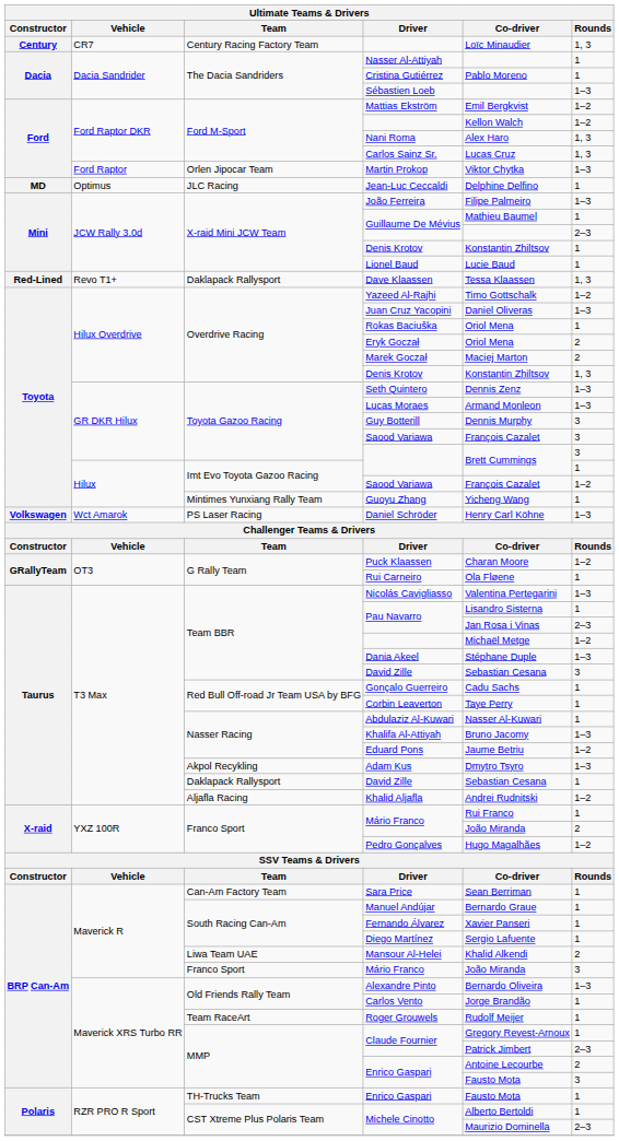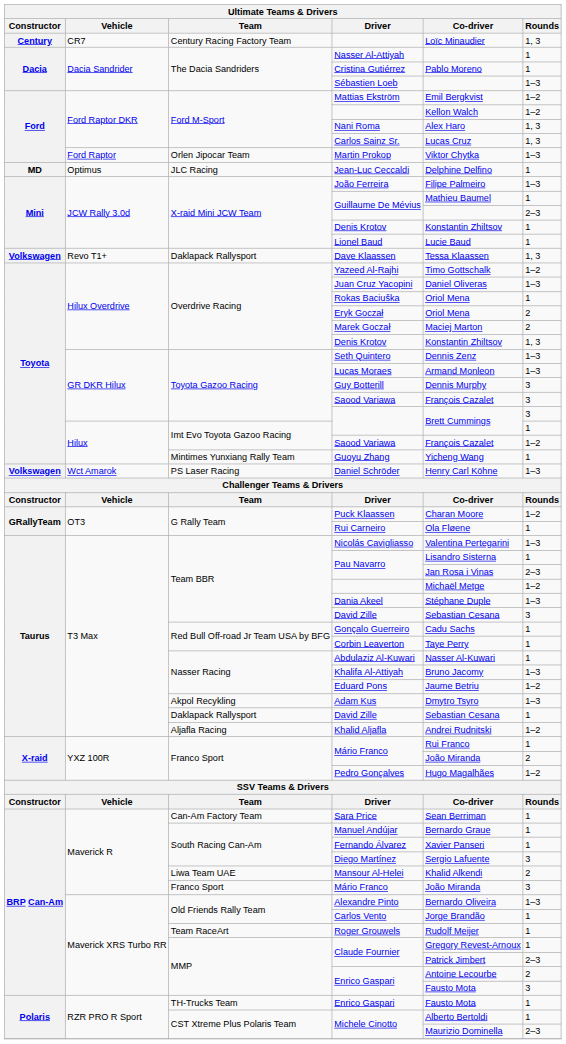 <table class="wikitable" style="font-size: 85%;">
 <tr>
 <th colspan=6><strong>Ultimate Teams & Drivers</strong></th>
 </tr>
 <tr>
 <th>Constructor</th>
 <th>Vehicle</th>
 <th>Team</th>
 <th>Driver</th>
 <th>Co-driver</th>
 <th>Rounds</th>
 </tr>
 <tr>
 <th><a href='#'>Century</a></th>
 <td>CR7</td>
 <td> Century Racing Factory Team</td>
 <td> </td>
 <td> <a href='#'>Loïc Minaudier</a></td>
 <td>1, 3</td>
 </tr>
 <tr>
 <th rowspan=3><a href='#'>Dacia</a></th>
 <td rowspan=3><a href='#'>Dacia Sandrider</a></td>
 <td rowspan=3> The Dacia Sandriders</td>
 <td> <a href='#'>Nasser Al-Attiyah</a></td>
 <td> </td>
 <td>1</td>
 </tr>
 <tr>
 <td> <a href='#'>Cristina Gutiérrez</a></td>
 <td> <a href='#'>Pablo Moreno</a></td>
 <td>1</td>
 </tr>
 <tr>
 <td> <a href='#'>Sébastien Loeb</a></td>
 <td> </td>
 <td>1–3</td>
 </tr>
 <tr>
 <th rowspan=5><a href='#'>Ford</a></th>
 <td rowspan=4><a href='#'>Ford Raptor DKR</a></td>
 <td rowspan=4> <a href='#'>Ford M-Sport</a></td>
 <td> <a href='#'>Mattias Ekström</a></td>
 <td> <a href='#'>Emil Bergkvist</a></td>
 <td>1–2</td>
 </tr>
 <tr>
 <td> </td>
 <td> <a href='#'>Kellon Walch</a></td>
 <td>1–2</td>
 </tr>
 <tr>
 <td> <a href='#'>Nani Roma</a></td>
 <td> <a href='#'>Alex Haro</a></td>
 <td>1, 3</td>
 </tr>
 <tr>
 <td> <a href='#'>Carlos Sainz Sr.</a></td>
 <td> <a href='#'>Lucas Cruz</a></td>
 <td>1, 3</td>
 </tr>
 <tr>
 <td><a href='#'>Ford Raptor</a></td>
 <td> Orlen Jipocar Team</td>
 <td> <a href='#'>Martin Prokop</a></td>
 <td> <a href='#'>Viktor Chytka</a></td>
 <td>1–3</td>
 </tr>
 <tr>
 <th>MD</th>
 <td>Optimus</td>
 <td> JLC Racing</td>
 <td> <a href='#'>Jean-Luc Ceccaldi</a></td>
 <td> <a href='#'>Delphine Delfino</a></td>
 <td>1</td>
 </tr>
 <tr>
 <th rowspan=5><a href='#'>Mini</a></th>
 <td rowspan=5><a href='#'>JCW Rally 3.0d</a></td>
 <td rowspan=5> <a href='#'>X-raid Mini JCW Team</a></td>
 <td> <a href='#'>João Ferreira</a></td>
 <td> <a href='#'>Filipe Palmeiro</a></td>
 <td>1–3</td>
 </tr>
 <tr>
 <td rowspan=2> <a href='#'>Guillaume De Mévius</a></td>
 <td> <a href='#'>Mathieu Baumel</a></td>
 <td>1</td>
 </tr>
 <tr>
 <td> </td>
 <td>2–3</td>
 </tr>
 <tr>
 <td> <a href='#'>Denis Krotov</a></td>
 <td> <a href='#'>Konstantin Zhiltsov</a></td>
 <td>1</td>
 </tr>
 <tr>
 <td> <a href='#'>Lionel Baud</a></td>
 <td> <a href='#'>Lucie Baud</a></td>
 <td>1</td>
 </tr>
 <tr>
-<th>Red-Lined</th>
+<th><a href='#'>Volkswagen</a></th>
 <td>Revo T1+</td>
 <td> Daklapack Rallysport</td>
 <td> <a href='#'>Dave Klaassen</a></td>
 <td> <a href='#'>Tessa Klaassen</a></td>
 <td>1, 3</td>
 </tr>
 <tr>
 <th rowspan=14><a href='#'>Toyota</a></th>
 <td rowspan=6><a href='#'>Hilux Overdrive</a></td>
 <td rowspan=6> Overdrive Racing</td>
 <td> <a href='#'>Yazeed Al-Rajhi</a></td>
 <td> <a href='#'>Timo Gottschalk</a></td>
 <td>1–2</td>
 </tr>
 <tr>
 <td> <a href='#'>Juan Cruz Yacopini</a></td>
 <td> <a href='#'>Daniel Oliveras</a></td>
 <td>1–3</td>
 </tr>
 <tr>
 <td> <a href='#'>Rokas Baciuška</a></td>
 <td> <a href='#'>Oriol Mena</a></td>
 <td>1</td>
 </tr>
 <tr>
 <td> <a href='#'>Eryk Goczał</a></td>
 <td> <a href='#'>Oriol Mena</a></td>
 <td>2</td>
 </tr>
 <tr>
 <td> <a href='#'>Marek Goczał</a></td>
 <td> <a href='#'>Maciej Marton</a></td>
 <td>2</td>
 </tr>
 <tr>
 <td> <a href='#'>Denis Krotov</a></td>
 <td> <a href='#'>Konstantin Zhiltsov</a></td>
 <td>1, 3</td>
 </tr>
 <tr>
 <td rowspan=5><a href='#'>GR DKR Hilux</a></td>
 <td rowspan=5> <a href='#'>Toyota Gazoo Racing</a></td>
 <td> <a href='#'>Seth Quintero</a></td>
 <td> <a href='#'>Dennis Zenz</a></td>
 <td>1–3</td>
 </tr>
 <tr>
 <td> <a href='#'>Lucas Moraes</a></td>
 <td> <a href='#'>Armand Monleon</a></td>
 <td>1–3</td>
 </tr>
 <tr>
 <td> <a href='#'>Guy Botterill</a></td>
 <td> <a href='#'>Dennis Murphy</a></td>
 <td>3</td>
 </tr>
 <tr>
 <td> <a href='#'>Saood Variawa</a></td>
 <td> <a href='#'>François Cazalet</a></td>
 <td>3</td>
 </tr>
 <tr>
 <td rowspan=2> </td>
 <td rowspan=2> <a href='#'>Brett Cummings</a></td>
 <td>3</td>
 </tr>
 <tr>
 <td rowspan=3><a href='#'>Hilux</a></td>
 <td rowspan=2> Imt Evo Toyota Gazoo Racing</td>
 <td>1</td>
 </tr>
 <tr>
 <td> <a href='#'>Saood Variawa</a></td>
 <td> <a href='#'>François Cazalet</a></td>
 <td>1–2</td>
 </tr>
 <tr>
 <td> Mintimes Yunxiang Rally Team</td>
 <td> <a href='#'>Guoyu Zhang</a></td>
 <td> <a href='#'>Yicheng Wang</a></td>
 <td>1</td>
 </tr>
 <tr>
 <th><a href='#'>Volkswagen</a></th>
 <td><a href='#'>Wct Amarok</a></td>
 <td> PS Laser Racing</td>
 <td> <a href='#'>Daniel Schröder</a></td>
 <td> <a href='#'>Henry Carl Köhne</a></td>
 <td>1–3</td>
 </tr>
 <tr>
 <th colspan=6><strong>Challenger Teams & Drivers</strong></th>
 </tr>
 <tr>
 <th>Constructor</th>
 <th>Vehicle</th>
 <th>Team</th>
 <th>Driver</th>
 <th>Co-driver</th>
 <th>Rounds</th>
 </tr>
 <tr>
 <th rowspan=2>GRallyTeam</th>
 <td rowspan=2>OT3</td>
 <td rowspan=2> G Rally Team</td>
 <td> <a href='#'>Puck Klaassen</a></td>
 <td> <a href='#'>Charan Moore</a></td>
 <td>1–2</td>
 </tr>
 <tr>
 <td> <a href='#'>Rui Carneiro</a></td>
 <td> <a href='#'>Ola Fløene</a></td>
 <td>1</td>
 </tr>
 <tr>
 <th rowspan=14>Taurus</th>
 <td rowspan=14>T3 Max</td>
 <td rowspan=6> Team BBR</td>
 <td> <a href='#'>Nicolás Cavigliasso</a></td>
 <td> <a href='#'>Valentina Pertegarini</a></td>
 <td>1–3</td>
 </tr>
 <tr>
 <td rowspan=2> <a href='#'>Pau Navarro</a></td>
 <td> <a href='#'>Lisandro Sisterna</a></td>
 <td>1</td>
 </tr>
 <tr>
 <td> <a href='#'>Jan Rosa i Vinas</a></td>
 <td>2–3</td>
 </tr>
 <tr>
 <td> </td>
 <td> <a href='#'>Michaël Metge</a></td>
 <td>1–2</td>
 </tr>
 <tr>
 <td> <a href='#'>Dania Akeel</a></td>
 <td> <a href='#'>Stéphane Duple</a></td>
 <td>1–3</td>
 </tr>
 <tr>
 <td> <a href='#'>David Zille</a></td>
 <td> <a href='#'>Sebastian Cesana</a></td>
 <td>3</td>
 </tr>
 <tr>
 <td rowspan=2> Red Bull Off-road Jr Team USA by BFG</td>
 <td> <a href='#'>Gonçalo Guerreiro</a></td>
 <td> <a href='#'>Cadu Sachs</a></td>
 <td>1</td>
 </tr>
 <tr>
 <td> <a href='#'>Corbin Leaverton</a></td>
 <td> <a href='#'>Taye Perry</a></td>
 <td>1</td>
 </tr>
 <tr>
 <td rowspan=3> Nasser Racing</td>
 <td> <a href='#'>Abdulaziz Al-Kuwari</a></td>
 <td> <a href='#'>Nasser Al-Kuwari</a></td>
 <td>1</td>
 </tr>
 <tr>
 <td> <a href='#'>Khalifa Al-Attiyah</a></td>
 <td> <a href='#'>Bruno Jacomy</a></td>
 <td>1–3</td>
 </tr>
 <tr>
 <td> <a href='#'>Eduard Pons</a></td>
 <td> <a href='#'>Jaume Betriu</a></td>
 <td>1–2</td>
 </tr>
 <tr>
 <td> Akpol Recykling</td>
 <td> <a href='#'>Adam Kus</a></td>
 <td> <a href='#'>Dmytro Tsyro</a></td>
 <td>1–3</td>
 </tr>
 <tr>
 <td> Daklapack Rallysport</td>
 <td> <a href='#'>David Zille</a></td>
 <td> <a href='#'>Sebastian Cesana</a></td>
 <td>1</td>
 </tr>
 <tr>
 <td> Aljafla Racing</td>
 <td> <a href='#'>Khalid Aljafla</a></td>
 <td> <a href='#'>Andrei Rudnitski</a></td>
 <td>1–2</td>
 </tr>
 <tr>
 <th rowspan=3><a href='#'>X-raid</a></th>
 <td rowspan=3>YXZ 100R</td>
 <td rowspan=3> Franco Sport</td>
 <td rowspan=2> <a href='#'>Mário Franco</a></td>
 <td> <a href='#'>Rui Franco</a></td>
 <td>1</td>
 </tr>
 <tr>
 <td> <a href='#'>João Miranda</a></td>
 <td>2</td>
 </tr>
 <tr>
 <td> <a href='#'>Pedro Gonçalves</a></td>
 <td> <a href='#'>Hugo Magalhães</a></td>
 <td>1–2</td>
 </tr>
 <tr>
 <th colspan=6><strong>SSV Teams & Drivers</strong></th>
 </tr>
 <tr>
 <th>Constructor</th>
 <th>Vehicle</th>
 <th>Team</th>
 <th>Driver</th>
 <th>Co-driver</th>
 <th>Rounds</th>
 </tr>
 <tr>
 <th rowspan=13><a href='#'>BRP</a> <a href='#'>Can-Am</a></th>
 <td rowspan=6>Maverick R</td>
 <td> Can-Am Factory Team</td>
 <td> <a href='#'>Sara Price</a></td>
 <td> <a href='#'>Sean Berriman</a></td>
 <td>1</td>
 </tr>
 <tr>
 <td rowspan=3> South Racing Can-Am</td>
 <td> <a href='#'>Manuel Andújar</a></td>
 <td> <a href='#'>Bernardo Graue</a></td>
 <td>1</td>
 </tr>
 <tr>
 <td> <a href='#'>Fernando Álvarez</a></td>
 <td> <a href='#'>Xavier Panseri</a></td>
 <td>1</td>
 </tr>
 <tr>
 <td> <a href='#'>Diego Martínez</a></td>
 <td> <a href='#'>Sergio Lafuente</a></td>
-<td>1</td>
+<td>3</td>
 </tr>
 <tr>
 <td> Liwa Team UAE</td>
 <td> <a href='#'>Mansour Al-Helei</a></td>
 <td> <a href='#'>Khalid Alkendi</a></td>
 <td>2</td>
 </tr>
 <tr>
 <td> Franco Sport</td>
 <td> <a href='#'>Mário Franco</a></td>
 <td> <a href='#'>João Miranda</a></td>
 <td>3</td>
 </tr>
 <tr>
 <td rowspan=7>Maverick XRS Turbo RR</td>
 <td rowspan=2> Old Friends Rally Team</td>
 <td> <a href='#'>Alexandre Pinto</a></td>
 <td> <a href='#'>Bernardo Oliveira</a></td>
 <td>1–3</td>
 </tr>
 <tr>
 <td> <a href='#'>Carlos Vento</a></td>
 <td> <a href='#'>Jorge Brandão</a></td>
 <td>1</td>
 </tr>
 <tr>
 <td> Team RaceArt</td>
 <td> <a href='#'>Roger Grouwels</a></td>
 <td> <a href='#'>Rudolf Meijer</a></td>
 <td>1</td>
 </tr>
 <tr>
 <td rowspan=4> MMP</td>
 <td rowspan=2> <a href='#'>Claude Fournier</a></td>
 <td> <a href='#'>Gregory Revest-Arnoux</a></td>
 <td>1</td>
 </tr>
 <tr>
 <td> <a href='#'>Patrick Jimbert</a></td>
 <td>2–3</td>
 </tr>
 <tr>
 <td rowspan=2> <a href='#'>Enrico Gaspari</a></td>
 <td> <a href='#'>Antoine Lecourbe</a></td>
 <td>2</td>
 </tr>
 <tr>
 <td> <a href='#'>Fausto Mota</a></td>
 <td>3</td>
 </tr>
 <tr>
 <th rowspan=3><a href='#'>Polaris</a></th>
 <td rowspan=3>RZR PRO R Sport</td>
 <td> TH-Trucks Team</td>
 <td> <a href='#'>Enrico Gaspari</a></td>
 <td> <a href='#'>Fausto Mota</a></td>
 <td>1</td>
 </tr>
 <tr>
 <td rowspan=2> CST Xtreme Plus Polaris Team</td>
 <td rowspan=2> <a href='#'>Michele Cinotto</a></td>
 <td> <a href='#'>Alberto Bertoldi</a></td>
 <td>1</td>
 </tr>
 <tr>
 <td> <a href='#'>Maurizio Dominella</a></td>
 <td>2–3</td>
 </tr>
 <tr>
 </tr>
 </table>
